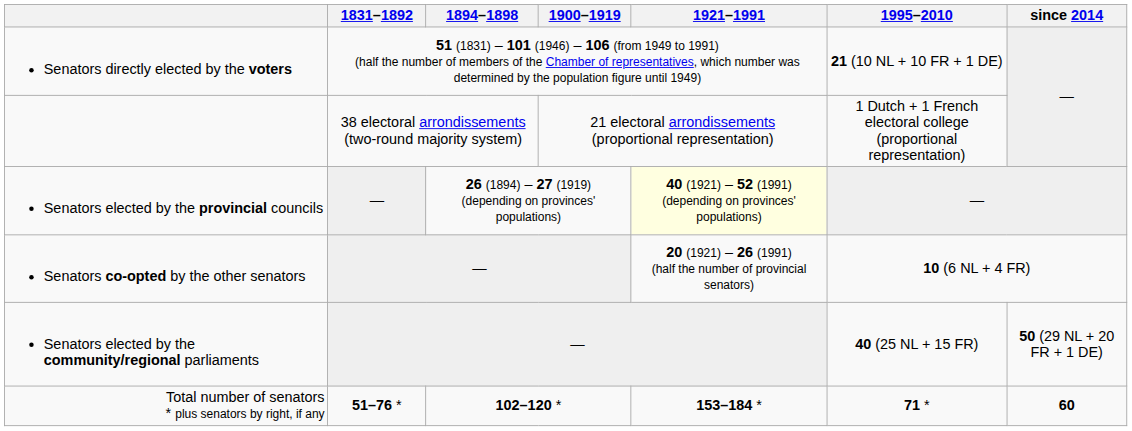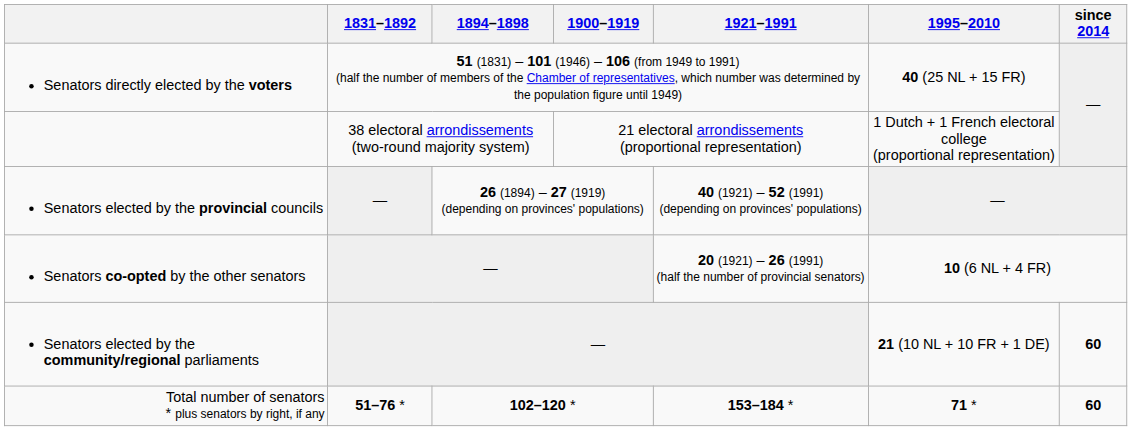 <table class="wikitable" style="text-align:center;">
 <tr>
 <th style="width: 22em;"></th>
 <th><a href='#'>1831</a>–<a href='#'>1892</a></th>
 <th><a href='#'>1894</a>–<a href='#'>1898</a></th>
 <th><a href='#'>1900</a>–<a href='#'>1919</a></th>
 <th><a href='#'>1921</a>–<a href='#'>1991</a></th>
 <th><a href='#'>1995</a>–<a href='#'>2010</a></th>
 <th>since <a href='#'>2014</a></th>
 </tr>
 <tr>
 <td style="text-align:left;"><br><ul><li>Senators directly elected by the <strong>voters</strong></li></ul></td>
 <td colspan="4"><strong>51</strong> <small>(1831)</small> – <strong>101</strong> <small>(1946)</small> – <strong>106</strong> <small>(from 1949 to 1991)</small><br><small>(half the number of members of the <a href='#'>Chamber of representatives</a>, which number was determined by the population figure until 1949)</small></td>
-<td><strong>21</strong> (10 NL + 10 FR + 1 DE)</td>
+<td><strong>40</strong> (25 NL + 15 FR)</td>
 <td rowspan="2" style="background-color:#efefef;">—</td>
 </tr>
 <tr>
 <td style="text-align:left;"><br></td>
 <td colspan="2">38 electoral <a href='#'>arrondissements</a><br>(two-round majority system)</td>
 <td colspan="2">21 electoral <a href='#'>arrondissements</a><br>(proportional representation)</td>
 <td>1 Dutch + 1 French electoral college<br>(proportional representation)</td>
 </tr>
 <tr>
 <td style="text-align:left;"><br><ul><li>Senators elected by the <strong>provincial</strong> councils</li></ul></td>
 <td style="background-color:#efefef;">—</td>
 <td colspan="2"><strong>26</strong> <small>(1894)</small> – <strong>27</strong> <small>(1919)</small><br><small>(depending on provinces' populations)</small></td>
-<td style="background: lightyellow;"><strong>40</strong> <small>(1921)</small> – <strong>52</strong> <small>(1991)</small><br><small>(depending on provinces' populations)</small></td>
+<td><strong>40</strong> <small>(1921)</small> – <strong>52</strong> <small>(1991)</small><br><small>(depending on provinces' populations)</small></td>
 <td colspan="2" style="background-color:#efefef;">—</td>
 </tr>
 <tr>
 <td style="text-align:left;"><br><ul><li>Senators <strong>co-opted</strong> by the other senators</li></ul></td>
 <td colspan="3" style="background-color:#efefef;">—</td>
 <td><strong>20</strong> <small>(1921)</small> – <strong>26</strong> <small>(1991)</small><br><small>(half the number of provincial senators)</small></td>
 <td colspan="2"><strong>10</strong> (6 NL + 4 FR)</td>
 </tr>
 <tr>
 <td style="text-align:left;"><br><ul><li>Senators elected by the <strong>community/regional</strong> parliaments</li></ul></td>
 <td colspan="4" style="background-color:#efefef;">—</td>
-<td><strong>40</strong> (25 NL + 15 FR)</td>
-<td><strong>50</strong> (29 NL + 20 FR + 1 DE)</td>
+<td><strong>21</strong> (10 NL + 10 FR + 1 DE)</td>
+<td><strong>60</strong></td>
 </tr>
 <tr>
 <td style="text-align:right;">Total number of senators<br>* <small>plus senators by right, if any</small></td>
 <td><strong>51–76</strong> *</td>
 <td colspan="2"><strong>102–120</strong> *</td>
 <td><strong>153–184</strong> *</td>
 <td><strong>71</strong> *</td>
 <td><strong>60</strong></td>
 </tr>
 </table>
